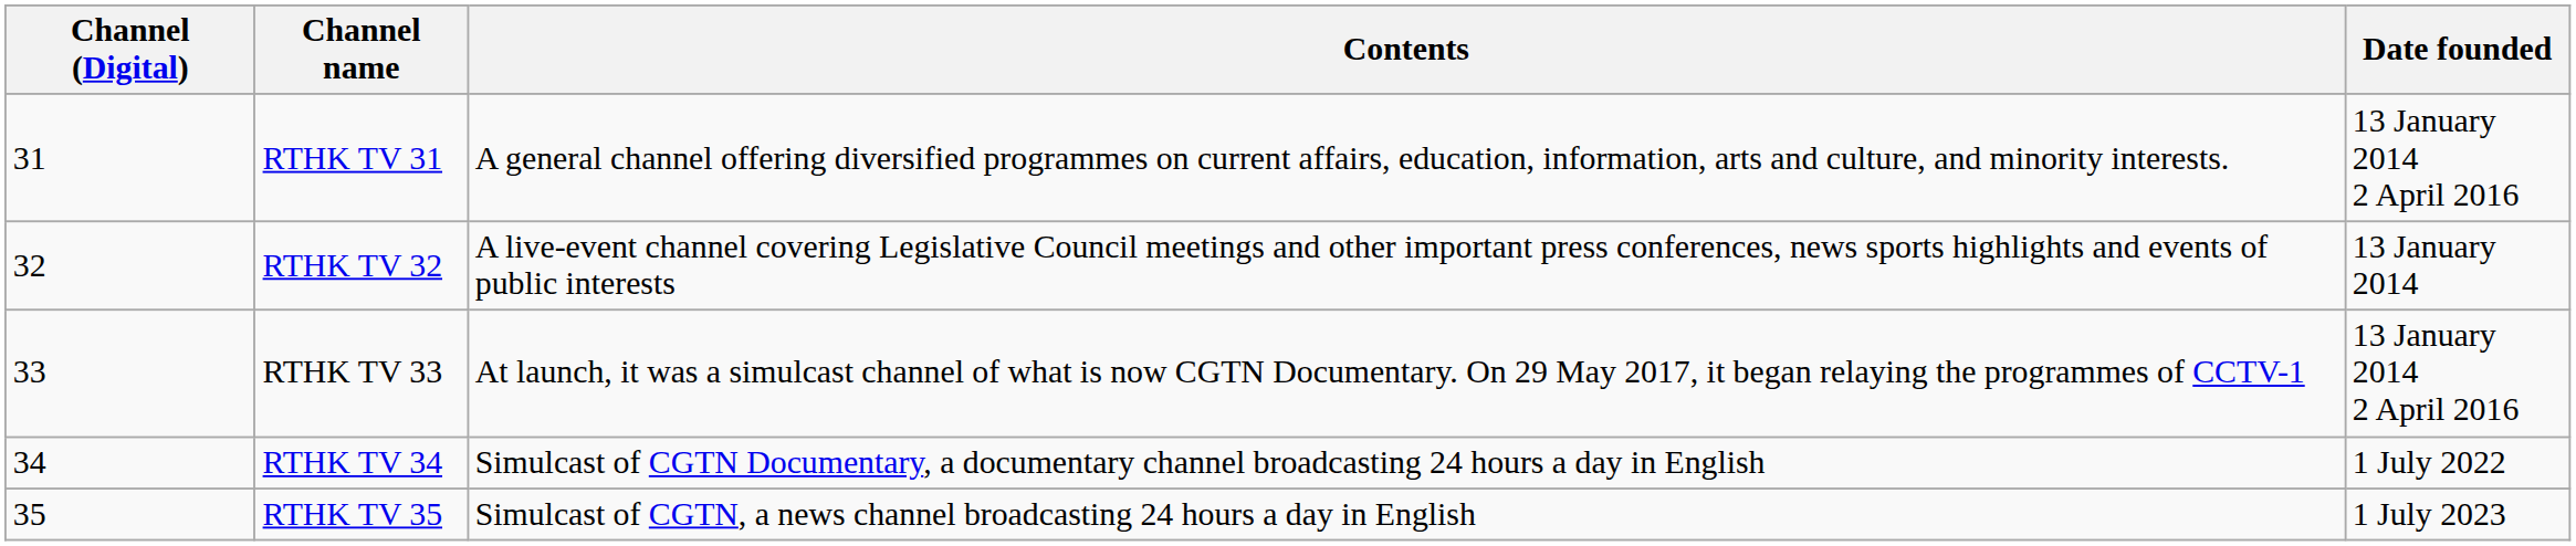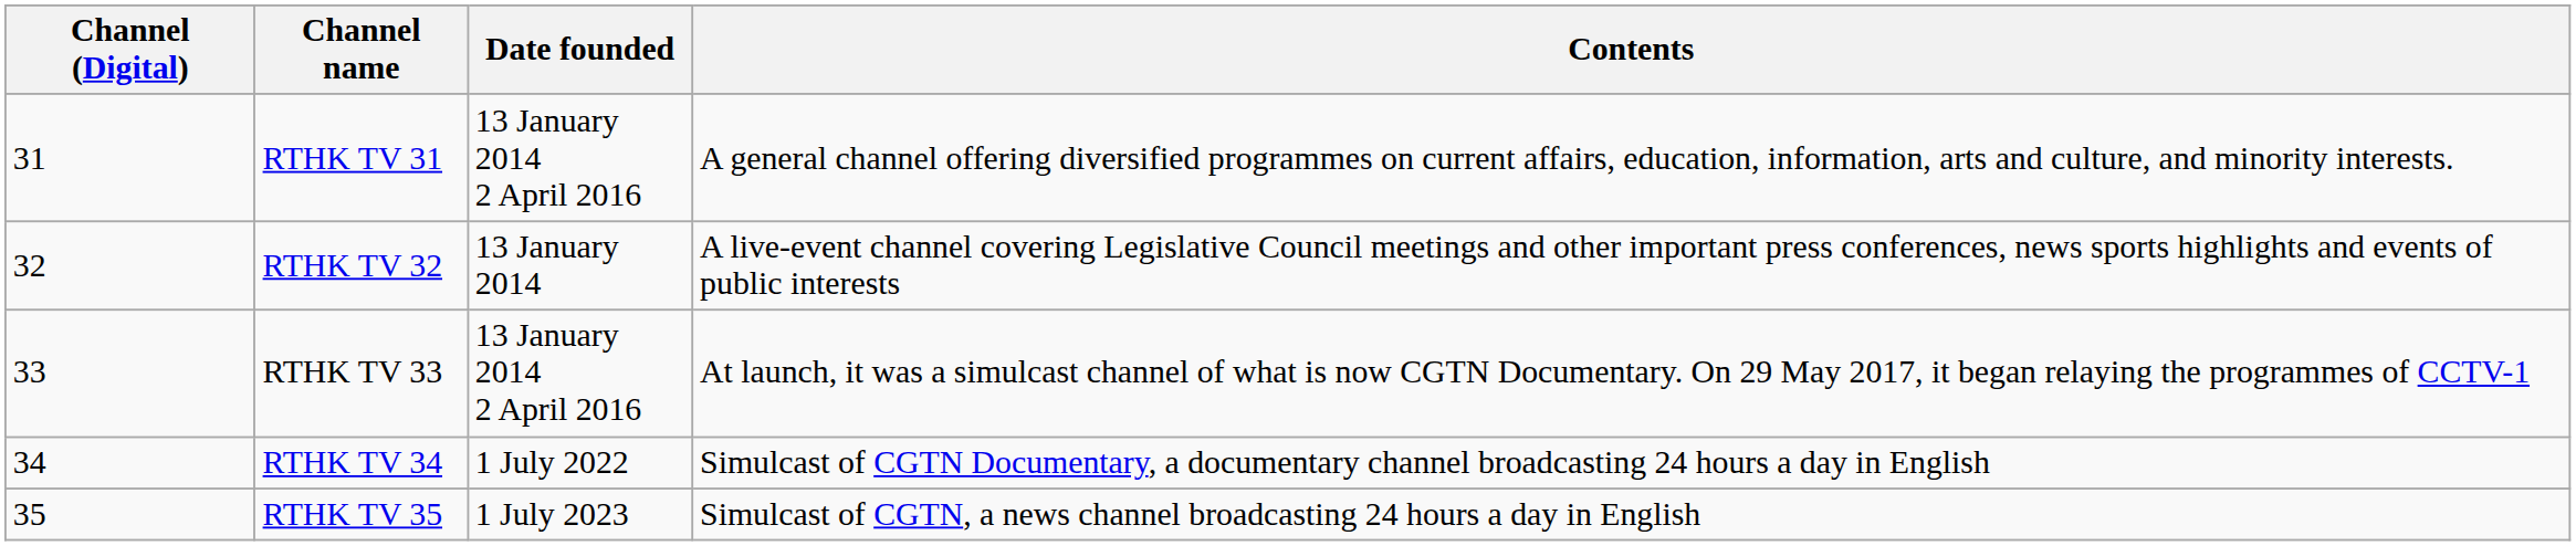 <table class="wikitable">
 <tr>
 <th>Channel (<a href='#'>Digital</a>)</th>
 <th>Channel name</th>
+<th>Date founded</th>
 <th>Contents</th>
-<th>Date founded</th>
 </tr>
 <tr>
 <td>31</td>
 <td><a href='#'>RTHK TV 31</a></td>
+<td>13 January 2014 <br>2 April 2016 </td>
 <td>A general channel offering diversified programmes on current affairs, education, information, arts and culture, and minority interests.</td>
-<td>13 January 2014 <br>2 April 2016 </td>
 </tr>
 <tr>
 <td>32</td>
 <td><a href='#'>RTHK TV 32</a></td>
+<td>13 January 2014 </td>
 <td>A live-event channel covering Legislative Council meetings and other important press conferences, news sports highlights and events of public interests</td>
-<td>13 January 2014 </td>
 </tr>
 <tr>
 <td>33</td>
 <td>RTHK TV 33</td>
+<td>13 January 2014 <br>2 April 2016 </td>
 <td>At launch, it was a simulcast channel of what is now CGTN Documentary. On 29 May 2017, it began relaying the programmes of <a href='#'>CCTV-1</a></td>
-<td>13 January 2014 <br>2 April 2016 </td>
 </tr>
 <tr>
 <td>34</td>
 <td><a href='#'>RTHK TV 34</a></td>
+<td>1 July 2022 </td>
 <td>Simulcast of <a href='#'>CGTN Documentary</a>, a documentary channel broadcasting 24 hours a day in English</td>
-<td>1 July 2022 </td>
 </tr>
 <tr>
 <td>35</td>
 <td><a href='#'>RTHK TV 35</a></td>
+<td>1 July 2023 </td>
 <td>Simulcast of <a href='#'>CGTN</a>, a news channel broadcasting 24 hours a day in English</td>
-<td>1 July 2023 </td>
 </tr>
 </table>
